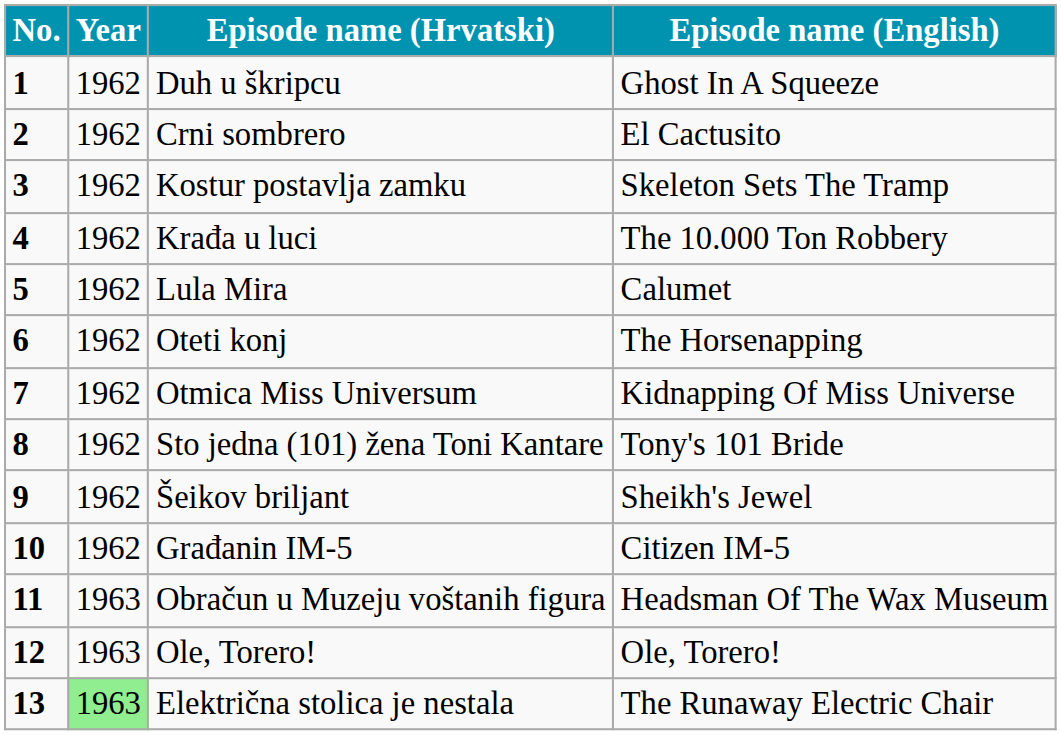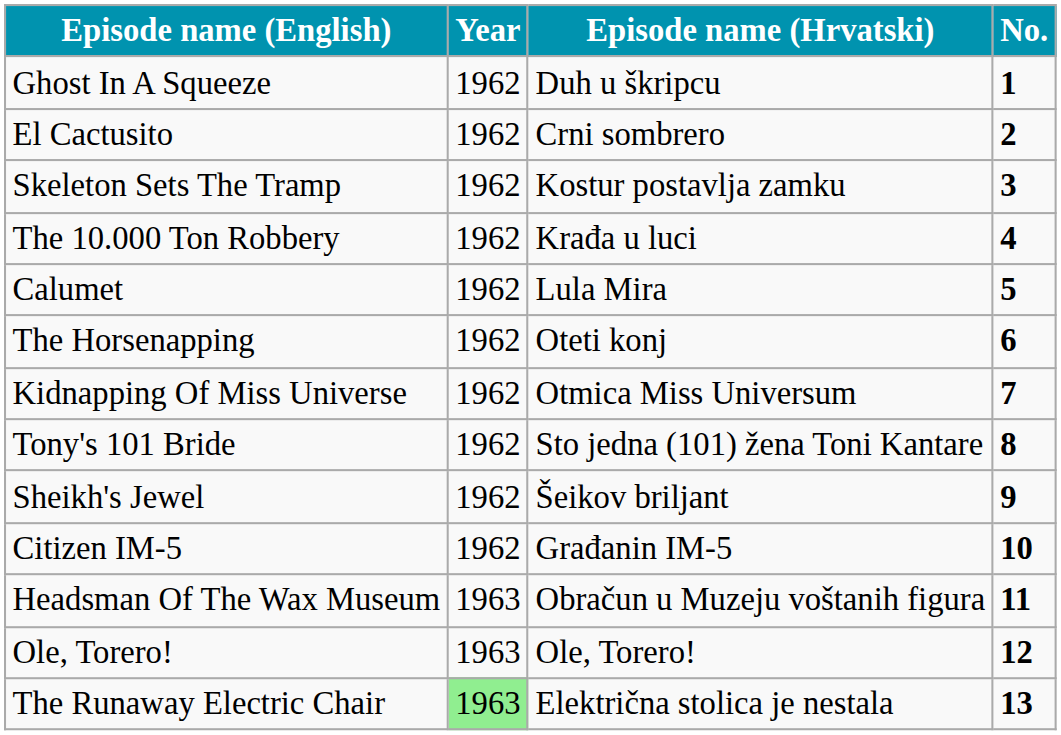 <table class="wikitable">
 <tr>
-<th style="background:#0093AF;color:#FFFFFF">No.</th>
+<th style="background:#0093AF;color:#FFFFFF">Episode name (English)</th>
 <th style="background:#0093AF;color:#FFFFFF">Year</th>
 <th style="background:#0093AF;color:#FFFFFF">Episode name (Hrvatski)</th>
-<th style="background:#0093AF;color:#FFFFFF">Episode name (English)</th>
+<th style="background:#0093AF;color:#FFFFFF">No.</th>
 </tr>
 <tr>
-<td><strong>1</strong></td>
+<td>Ghost In A Squeeze</td>
 <td>1962</td>
 <td>Duh u škripcu</td>
-<td>Ghost In A Squeeze</td>
+<td><strong>1</strong></td>
 </tr>
 <tr>
-<td><strong>2</strong></td>
+<td>El Cactusito</td>
 <td>1962</td>
 <td>Crni sombrero</td>
-<td>El Cactusito</td>
+<td><strong>2</strong></td>
 </tr>
 <tr>
-<td><strong>3</strong></td>
+<td>Skeleton Sets The Tramp</td>
 <td>1962</td>
 <td>Kostur postavlja zamku</td>
-<td>Skeleton Sets The Tramp</td>
+<td><strong>3</strong></td>
 </tr>
 <tr>
-<td><strong>4</strong></td>
+<td>The 10.000 Ton Robbery</td>
 <td>1962</td>
 <td>Krađa u luci</td>
-<td>The 10.000 Ton Robbery</td>
+<td><strong>4</strong></td>
 </tr>
 <tr>
-<td><strong>5</strong></td>
+<td>Calumet</td>
 <td>1962</td>
 <td>Lula Mira</td>
-<td>Calumet</td>
+<td><strong>5</strong></td>
 </tr>
 <tr>
-<td><strong>6</strong></td>
+<td>The Horsenapping</td>
 <td>1962</td>
 <td>Oteti konj</td>
-<td>The Horsenapping</td>
+<td><strong>6</strong></td>
 </tr>
 <tr>
-<td><strong>7</strong></td>
+<td>Kidnapping Of Miss Universe</td>
 <td>1962</td>
 <td>Otmica Miss Universum</td>
-<td>Kidnapping Of Miss Universe</td>
+<td><strong>7</strong></td>
 </tr>
 <tr>
-<td><strong>8</strong></td>
+<td>Tony's 101 Bride</td>
 <td>1962</td>
 <td>Sto jedna (101) žena Toni Kantare</td>
-<td>Tony's 101 Bride</td>
+<td><strong>8</strong></td>
 </tr>
 <tr>
-<td><strong>9</strong></td>
+<td>Sheikh's Jewel</td>
 <td>1962</td>
 <td>Šeikov briljant</td>
-<td>Sheikh's Jewel</td>
+<td><strong>9</strong></td>
 </tr>
 <tr>
-<td><strong>10</strong></td>
+<td>Citizen IM-5</td>
 <td>1962</td>
 <td>Građanin IM-5</td>
-<td>Citizen IM-5</td>
+<td><strong>10</strong></td>
 </tr>
 <tr>
-<td><strong>11</strong></td>
+<td>Headsman Of The Wax Museum</td>
 <td>1963</td>
 <td>Obračun u Muzeju voštanih figura</td>
-<td>Headsman Of The Wax Museum</td>
+<td><strong>11</strong></td>
 </tr>
 <tr>
-<td><strong>12</strong></td>
+<td>Ole, Torero!</td>
 <td>1963</td>
 <td>Ole, Torero!</td>
-<td>Ole, Torero!</td>
+<td><strong>12</strong></td>
 </tr>
 <tr>
-<td><strong>13</strong></td>
+<td>The Runaway Electric Chair</td>
 <td style="background: lightgreen;">1963</td>
 <td>Električna stolica je nestala</td>
-<td>The Runaway Electric Chair</td>
+<td><strong>13</strong></td>
 </tr>
 </table>
